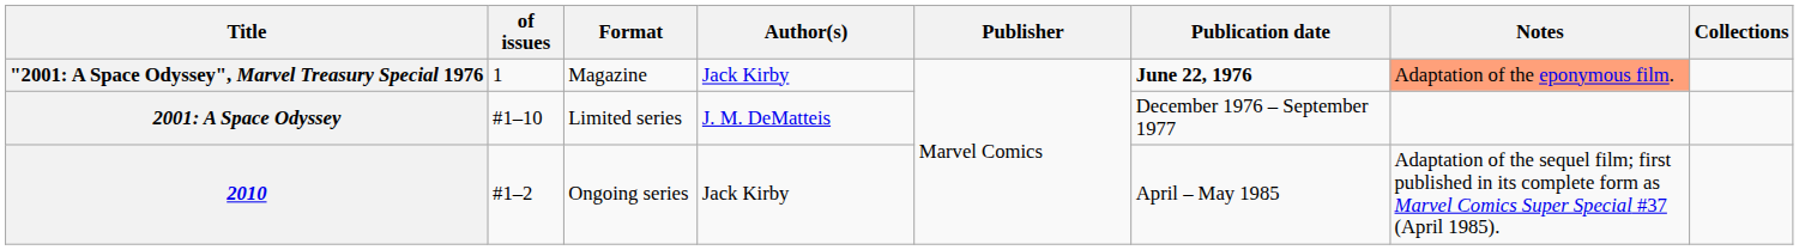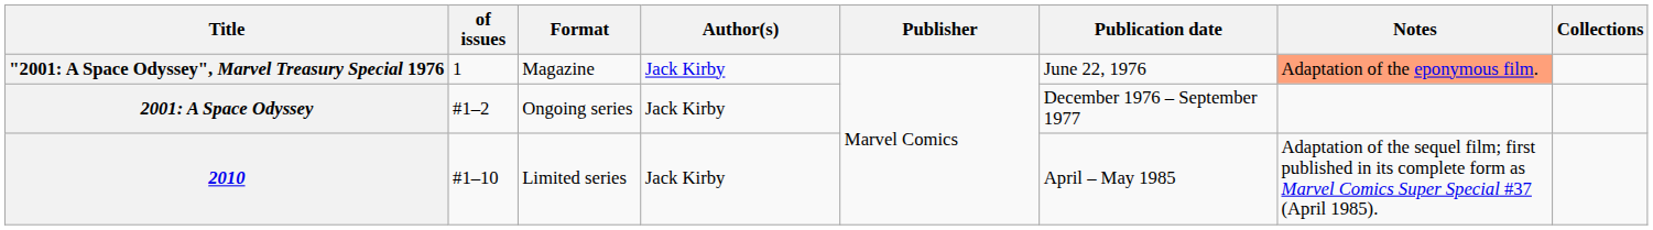 <table class="wikitable">
 <tr>
 <th>Title</th>
 <th style="width:40pt"> of issues</th>
 <th style="width:75pt">Format</th>
 <th style="width:125pt">Author(s)</th>
 <th style="width:125pt">Publisher</th>
 <th style="width:150pt">Publication date</th>
 <th style="width:175pt">Notes</th>
 <th>Collections</th>
 </tr>
 <tr>
 <th>"2001: A Space Odyssey", <em>Marvel Treasury Special</em> 1976</th>
 <td>1</td>
 <td>Magazine</td>
 <td><a href='#'>Jack Kirby</a></td>
 <td rowspan="3">Marvel Comics</td>
-<td><strong>June 22, 1976</strong></td>
+<td>June 22, 1976</td>
 <td style="background: lightsalmon;">Adaptation of the <a href='#'>eponymous film</a>.</td>
 <td></td>
 </tr>
 <tr>
 <th><em>2001: A Space Odyssey</em></th>
-<td>#1–10</td>
-<td>Limited series</td>
-<td><a href='#'>J. M. DeMatteis</a></td>
+<td>#1–2</td>
+<td>Ongoing series</td>
+<td>Jack Kirby</td>
 <td>December 1976 – September 1977</td>
 <td></td>
 <td></td>
 </tr>
 <tr>
 <th><em><a href='#'>2010</a></em></th>
-<td>#1–2</td>
-<td>Ongoing series</td>
+<td>#1–10</td>
+<td>Limited series</td>
 <td>Jack Kirby</td>
 <td>April – May 1985</td>
 <td>Adaptation of the sequel film; first published in its complete form as <a href='#'><em>Marvel Comics Super Special</em> #37</a> (April 1985).</td>
 <td></td>
 </tr>
 </table>
